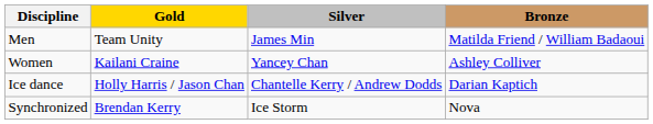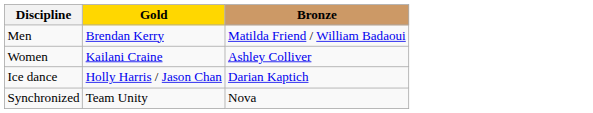 <table class="wikitable">
 <tr>
 <th>Discipline</th>
 <td align=center bgcolor=gold><strong>Gold</strong></td>
-<td align=center bgcolor=silver><strong>Silver</strong></td>
 <td align=center bgcolor=cc9966><strong>Bronze</strong></td>
 </tr>
 <tr>
 <td>Men</td>
-<td> Team Unity</td>
-<td> <a href='#'>James Min</a></td>
+<td> <a href='#'>Brendan Kerry</a></td>
 <td> <a href='#'>Matilda Friend</a> / <a href='#'>William Badaoui</a></td>
 </tr>
 <tr>
 <td>Women</td>
 <td> <a href='#'>Kailani Craine</a></td>
-<td> <a href='#'>Yancey Chan</a></td>
 <td> <a href='#'>Ashley Colliver</a></td>
 </tr>
 <tr>
 <td>Ice dance</td>
 <td> <a href='#'>Holly Harris</a> / <a href='#'>Jason Chan</a></td>
-<td> <a href='#'>Chantelle Kerry</a> / <a href='#'>Andrew Dodds</a></td>
 <td> <a href='#'>Darian Kaptich</a></td>
 </tr>
 <tr>
 <td>Synchronized</td>
-<td> <a href='#'>Brendan Kerry</a></td>
-<td> Ice Storm</td>
+<td> Team Unity</td>
 <td> Nova</td>
 </tr>
 </table>
